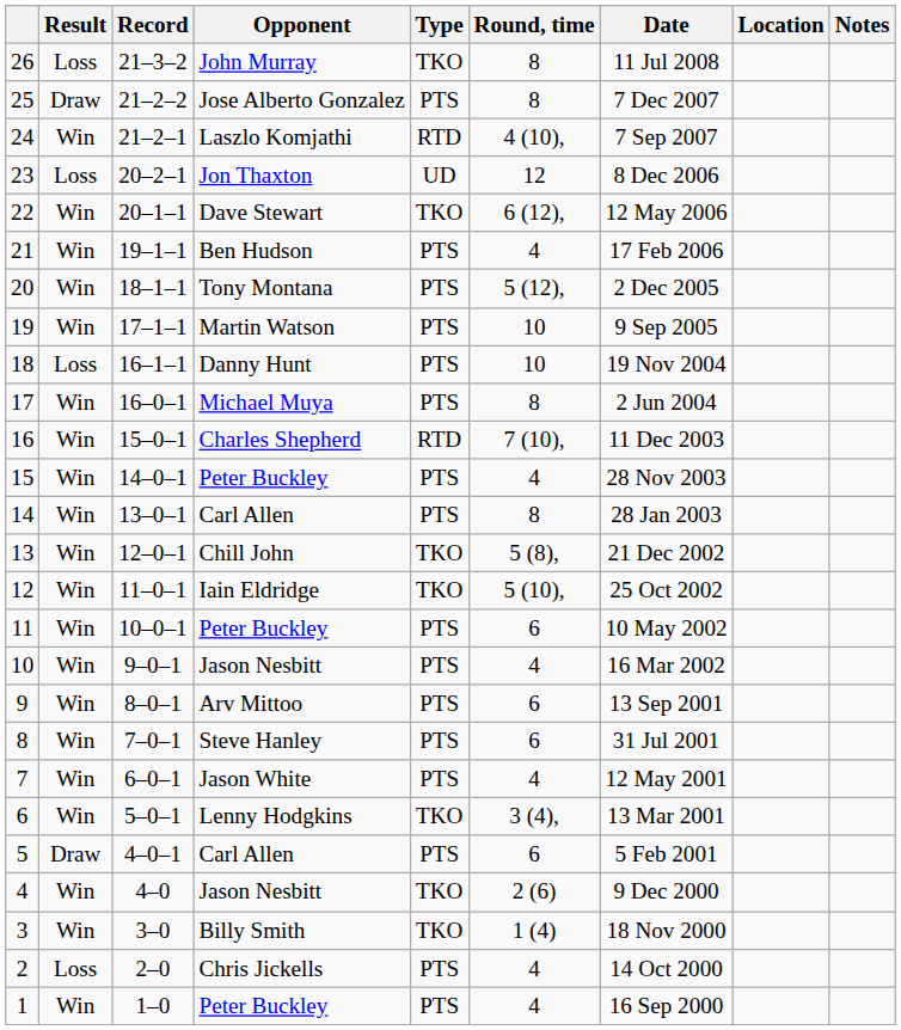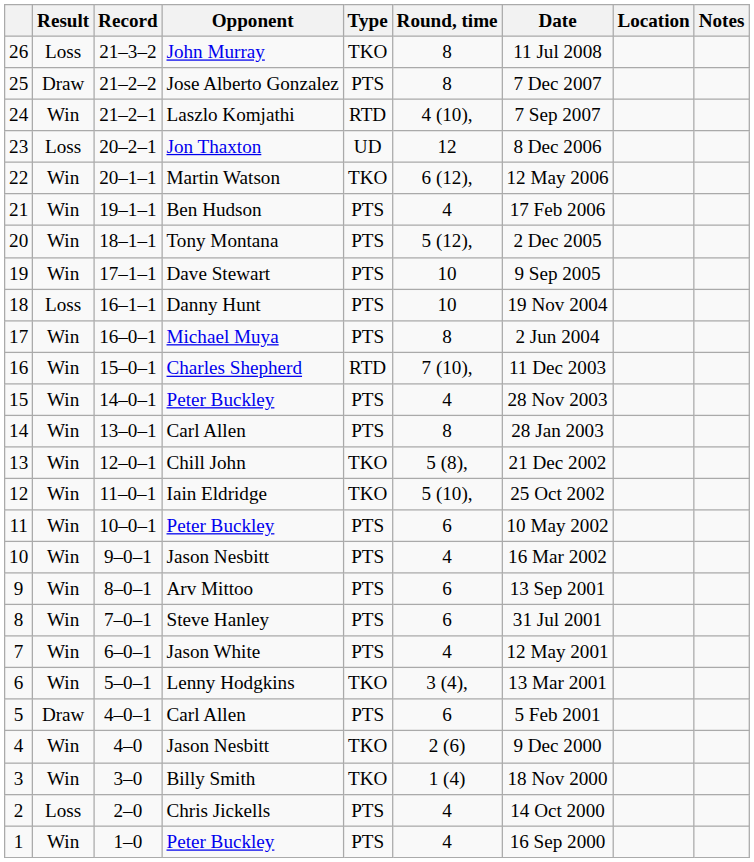 <table class="wikitable" style="text-align:center; font-size:95%">
 <tr>
 <th></th>
 <th>Result</th>
 <th>Record</th>
 <th>Opponent</th>
 <th>Type</th>
 <th>Round, time</th>
 <th>Date</th>
 <th>Location</th>
 <th>Notes</th>
 </tr>
 <tr>
 <td>26</td>
 <td>Loss</td>
 <td>21–3–2</td>
 <td align=left> <a href='#'>John Murray</a></td>
 <td>TKO</td>
 <td>8</td>
 <td>11 Jul 2008</td>
 <td align=left></td>
 <td align=left></td>
 </tr>
 <tr>
 <td>25</td>
 <td>Draw</td>
 <td>21–2–2</td>
 <td align=left> Jose Alberto Gonzalez</td>
 <td>PTS</td>
 <td>8</td>
 <td>7 Dec 2007</td>
 <td align=left></td>
 <td></td>
 </tr>
 <tr>
 <td>24</td>
 <td>Win</td>
 <td>21–2–1</td>
 <td align=left> Laszlo Komjathi</td>
 <td>RTD</td>
 <td>4 (10), </td>
 <td>7 Sep 2007</td>
 <td align=left></td>
 <td></td>
 </tr>
 <tr>
 <td>23</td>
 <td>Loss</td>
 <td>20–2–1</td>
 <td align=left> <a href='#'>Jon Thaxton</a></td>
 <td>UD</td>
 <td>12</td>
 <td>8 Dec 2006</td>
 <td align=left></td>
 <td align=left></td>
 </tr>
 <tr>
 <td>22</td>
 <td>Win</td>
 <td>20–1–1</td>
-<td align=left> Dave Stewart</td>
+<td align=left> Martin Watson</td>
 <td>TKO</td>
 <td>6 (12), </td>
 <td>12 May 2006</td>
 <td align=left></td>
 <td align=left></td>
 </tr>
 <tr>
 <td>21</td>
 <td>Win</td>
 <td>19–1–1</td>
 <td align=left> Ben Hudson</td>
 <td>PTS</td>
 <td>4</td>
 <td>17 Feb 2006</td>
 <td align=left></td>
 <td></td>
 </tr>
 <tr>
 <td>20</td>
 <td>Win</td>
 <td>18–1–1</td>
 <td align=left> Tony Montana</td>
 <td>PTS</td>
 <td>5 (12), </td>
 <td>2 Dec 2005</td>
 <td align=left></td>
 <td></td>
 </tr>
 <tr>
 <td>19</td>
 <td>Win</td>
 <td>17–1–1</td>
-<td align=left> Martin Watson</td>
+<td align=left> Dave Stewart</td>
 <td>PTS</td>
 <td>10</td>
 <td>9 Sep 2005</td>
 <td align=left></td>
 <td></td>
 </tr>
 <tr>
 <td>18</td>
 <td>Loss</td>
 <td>16–1–1</td>
 <td align=left> Danny Hunt</td>
 <td>PTS</td>
 <td>10</td>
 <td>19 Nov 2004</td>
 <td align=left></td>
 <td align=left></td>
 </tr>
 <tr>
 <td>17</td>
 <td>Win</td>
 <td>16–0–1</td>
 <td align=left> <a href='#'>Michael Muya</a></td>
 <td>PTS</td>
 <td>8</td>
 <td>2 Jun 2004</td>
 <td align=left></td>
 <td></td>
 </tr>
 <tr>
 <td>16</td>
 <td>Win</td>
 <td>15–0–1</td>
 <td align=left> <a href='#'>Charles Shepherd</a></td>
 <td>RTD</td>
 <td>7 (10), </td>
 <td>11 Dec 2003</td>
 <td align=left></td>
 <td></td>
 </tr>
 <tr>
 <td>15</td>
 <td>Win</td>
 <td>14–0–1</td>
 <td align=left> <a href='#'>Peter Buckley</a></td>
 <td>PTS</td>
 <td>4</td>
 <td>28 Nov 2003</td>
 <td align=left></td>
 <td></td>
 </tr>
 <tr>
 <td>14</td>
 <td>Win</td>
 <td>13–0–1</td>
 <td align=left> Carl Allen</td>
 <td>PTS</td>
 <td>8</td>
 <td>28 Jan 2003</td>
 <td align=left></td>
 <td></td>
 </tr>
 <tr>
 <td>13</td>
 <td>Win</td>
 <td>12–0–1</td>
 <td align=left> Chill John</td>
 <td>TKO</td>
 <td>5 (8), </td>
 <td>21 Dec 2002</td>
 <td align=left></td>
 <td></td>
 </tr>
 <tr>
 <td>12</td>
 <td>Win</td>
 <td>11–0–1</td>
 <td align=left> Iain Eldridge</td>
 <td>TKO</td>
 <td>5 (10), </td>
 <td>25 Oct 2002</td>
 <td align=left></td>
 <td></td>
 </tr>
 <tr>
 <td>11</td>
 <td>Win</td>
 <td>10–0–1</td>
 <td align=left> <a href='#'>Peter Buckley</a></td>
 <td>PTS</td>
 <td>6</td>
 <td>10 May 2002</td>
 <td align=left></td>
 <td></td>
 </tr>
 <tr>
 <td>10</td>
 <td>Win</td>
 <td>9–0–1</td>
 <td align=left> Jason Nesbitt</td>
 <td>PTS</td>
 <td>4</td>
 <td>16 Mar 2002</td>
 <td align=left></td>
 <td></td>
 </tr>
 <tr>
 <td>9</td>
 <td>Win</td>
 <td>8–0–1</td>
 <td align=left> Arv Mittoo</td>
 <td>PTS</td>
 <td>6</td>
 <td>13 Sep 2001</td>
 <td align=left></td>
 <td></td>
 </tr>
 <tr>
 <td>8</td>
 <td>Win</td>
 <td>7–0–1</td>
 <td align=left> Steve Hanley</td>
 <td>PTS</td>
 <td>6</td>
 <td>31 Jul 2001</td>
 <td align=left></td>
 <td></td>
 </tr>
 <tr>
 <td>7</td>
 <td>Win</td>
 <td>6–0–1</td>
 <td align=left> Jason White</td>
 <td>PTS</td>
 <td>4</td>
 <td>12 May 2001</td>
 <td align=left></td>
 <td></td>
 </tr>
 <tr>
 <td>6</td>
 <td>Win</td>
 <td>5–0–1</td>
 <td align=left> Lenny Hodgkins</td>
 <td>TKO</td>
 <td>3 (4), </td>
 <td>13 Mar 2001</td>
 <td align=left></td>
 <td></td>
 </tr>
 <tr>
 <td>5</td>
 <td>Draw</td>
 <td>4–0–1</td>
 <td align=left> Carl Allen</td>
 <td>PTS</td>
 <td>6</td>
 <td>5 Feb 2001</td>
 <td align=left></td>
 <td></td>
 </tr>
 <tr>
 <td>4</td>
 <td>Win</td>
 <td>4–0</td>
 <td align=left> Jason Nesbitt</td>
 <td>TKO</td>
 <td>2 (6)</td>
 <td>9 Dec 2000</td>
 <td align=left></td>
 <td align=left></td>
 </tr>
 <tr>
 <td>3</td>
 <td>Win</td>
 <td>3–0</td>
 <td align=left> Billy Smith</td>
 <td>TKO</td>
 <td>1 (4)</td>
 <td>18 Nov 2000</td>
 <td align=left></td>
 <td></td>
 </tr>
 <tr>
 <td>2</td>
 <td>Loss</td>
 <td>2–0</td>
 <td align=left> Chris Jickells</td>
 <td>PTS</td>
 <td>4</td>
 <td>14 Oct 2000</td>
 <td align=left></td>
 <td></td>
 </tr>
 <tr>
 <td>1</td>
 <td>Win</td>
 <td>1–0</td>
 <td align=left> <a href='#'>Peter Buckley</a></td>
 <td>PTS</td>
 <td>4</td>
 <td>16 Sep 2000</td>
 <td align=left></td>
 <td></td>
 </tr>
 </table>
